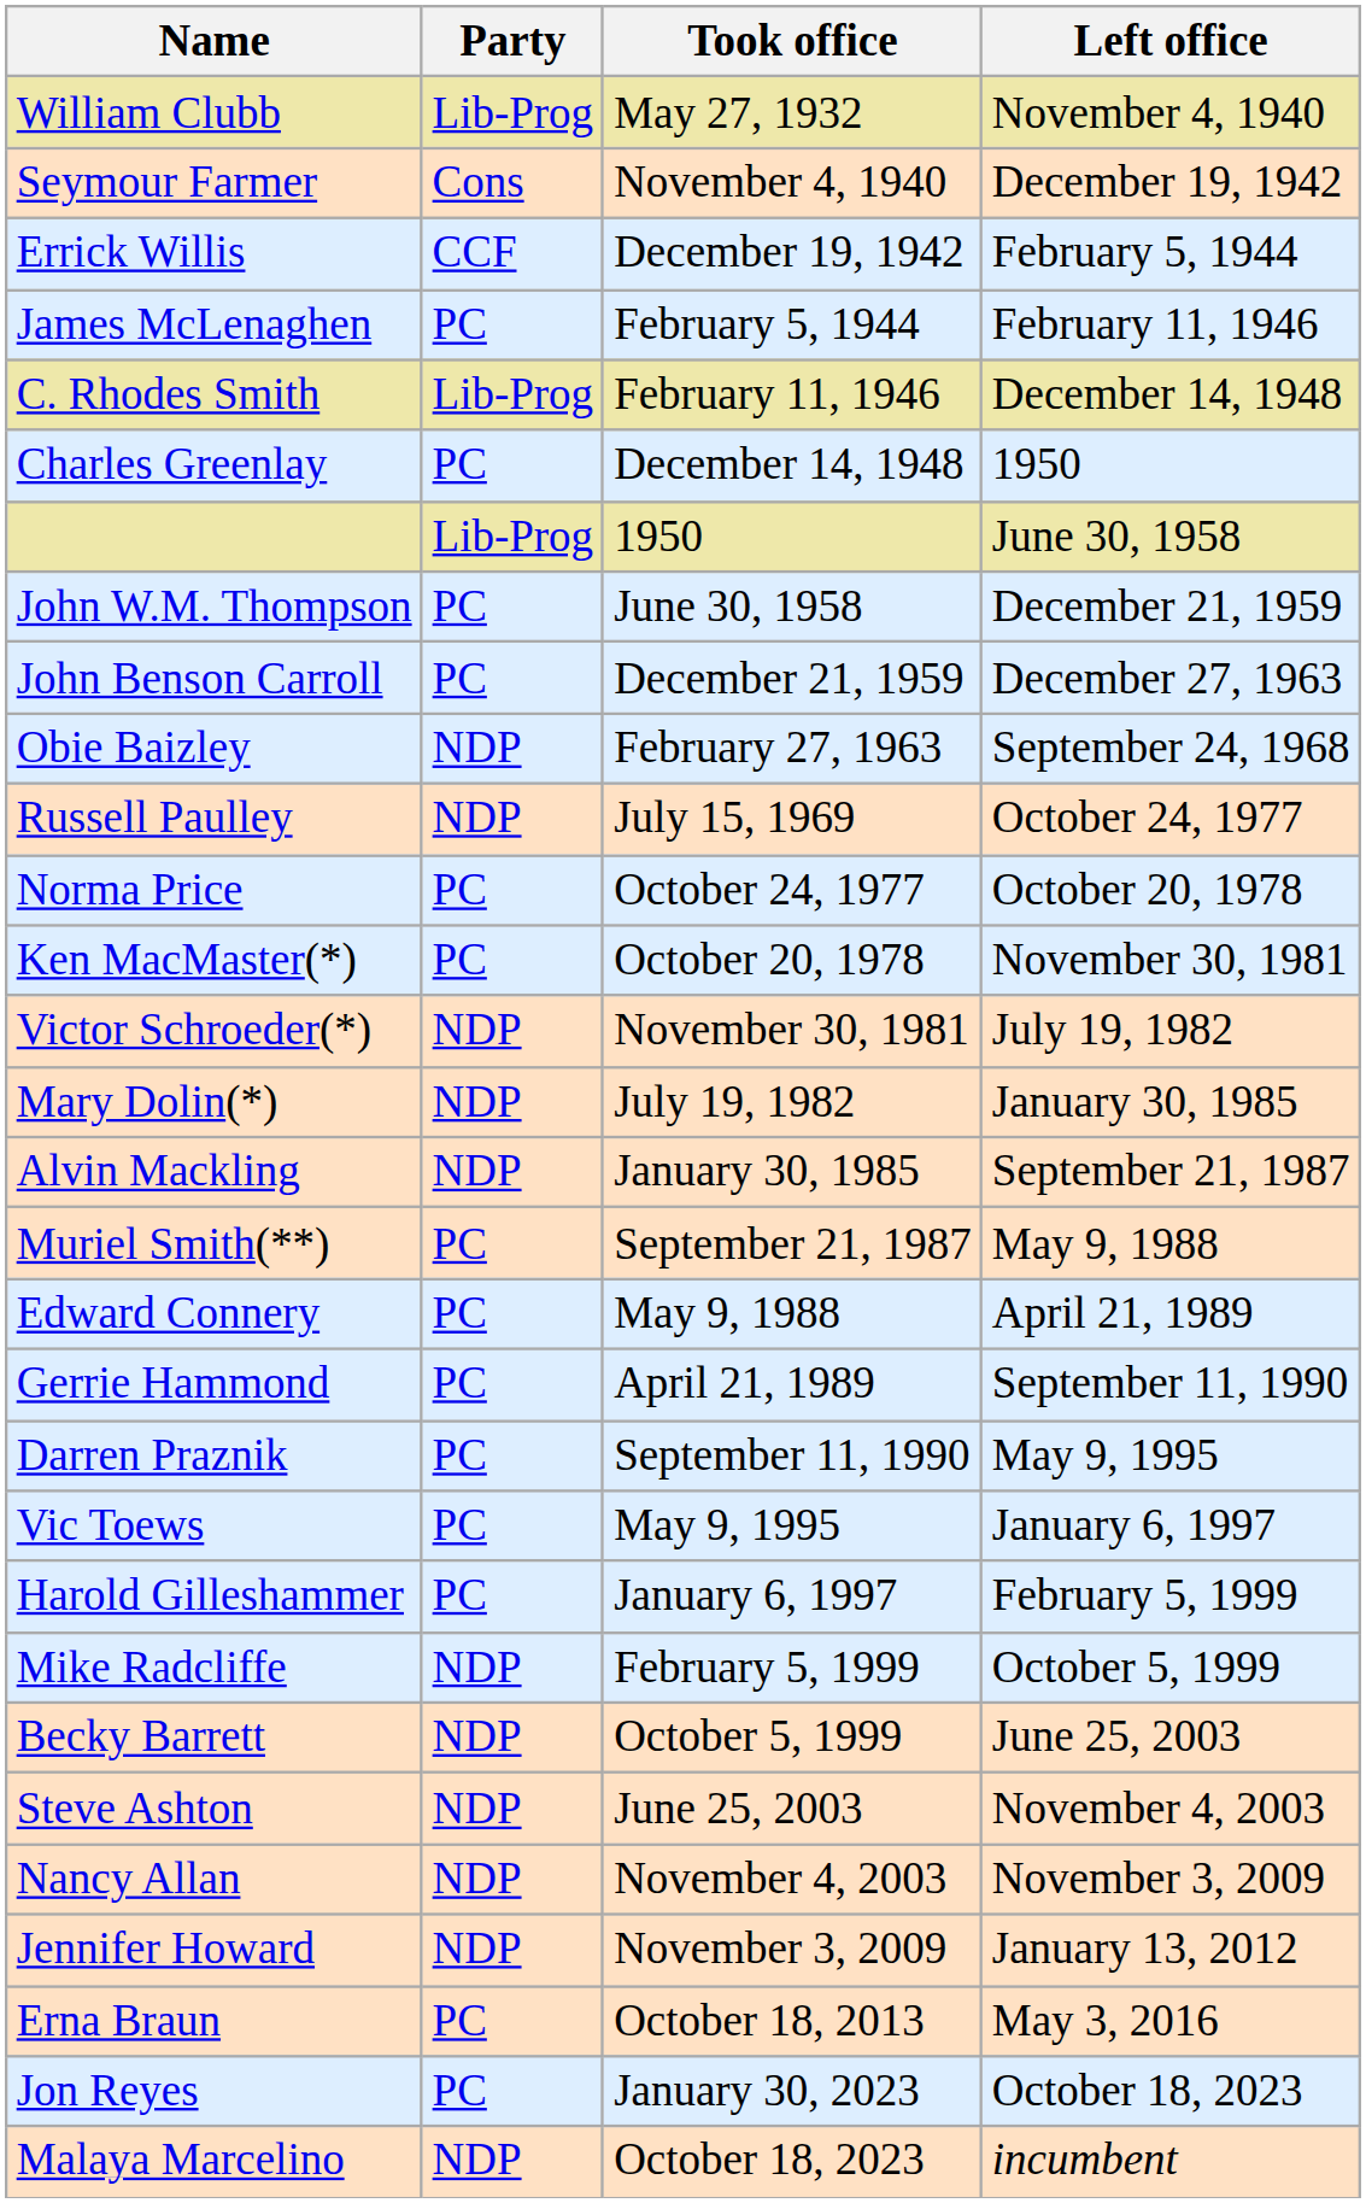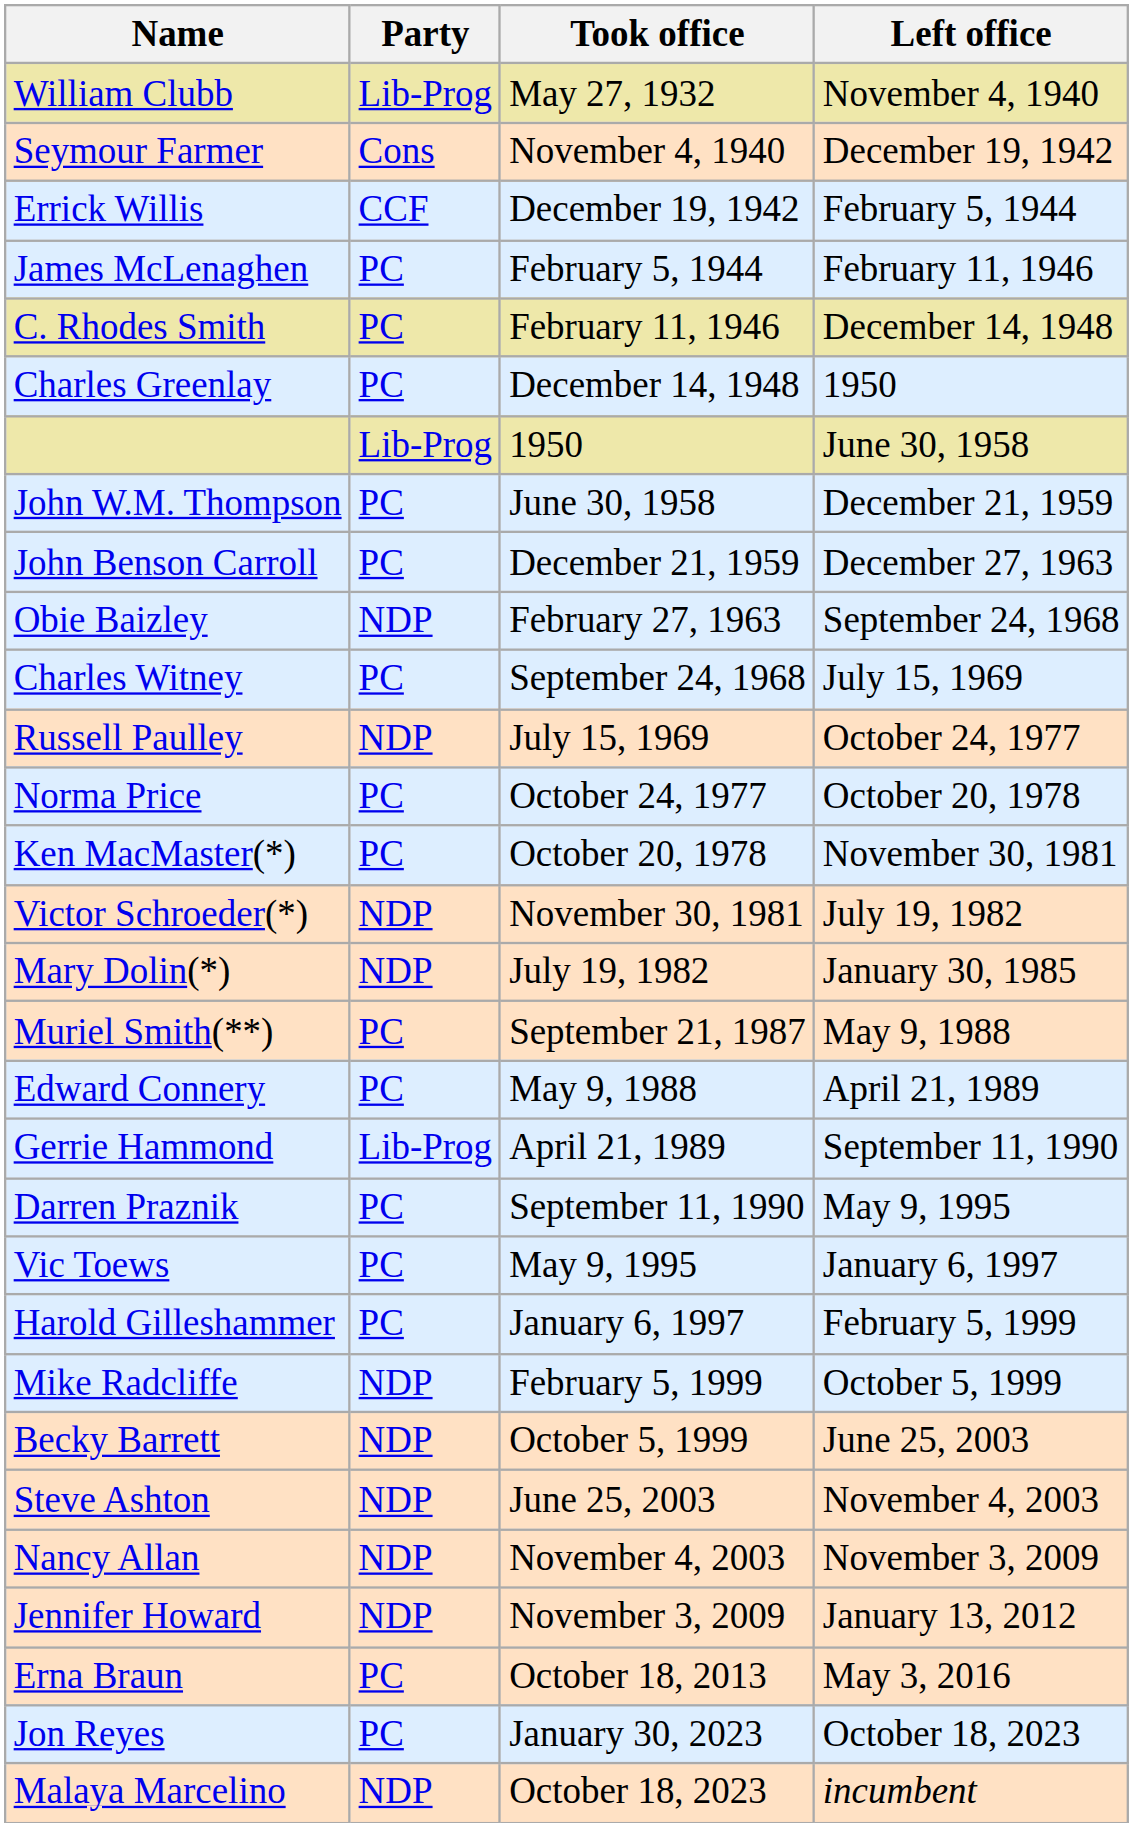 <table class="wikitable">
 <tr>
 <th>Name</th>
 <th>Party</th>
 <th>Took office</th>
 <th>Left office</th>
 </tr>
 <tr bgcolor=#eee8aa>
 <td><a href='#'>William Clubb</a></td>
 <td><a href='#'>Lib-Prog</a></td>
 <td>May 27, 1932</td>
 <td>November 4, 1940</td>
 </tr>
 <tr bgcolor=#FFE1C4>
 <td><a href='#'>Seymour Farmer</a></td>
 <td><a href='#'>Cons</a></td>
 <td>November 4, 1940</td>
 <td>December 19, 1942</td>
 </tr>
 <tr bgcolor=#DDEEFF>
 <td><a href='#'>Errick Willis</a></td>
 <td><a href='#'>CCF</a></td>
 <td>December 19, 1942</td>
 <td>February 5, 1944</td>
 </tr>
 <tr bgcolor=#DDEEFF>
 <td><a href='#'>James McLenaghen</a></td>
 <td><a href='#'>PC</a></td>
 <td>February 5, 1944</td>
 <td>February 11, 1946</td>
 </tr>
 <tr bgcolor=#eee8aa>
 <td><a href='#'>C. Rhodes Smith</a></td>
-<td><a href='#'>Lib-Prog</a></td>
+<td><a href='#'>PC</a></td>
 <td>February 11, 1946</td>
 <td>December 14, 1948</td>
 </tr>
 <tr bgcolor=#DDEEFF>
 <td><a href='#'>Charles Greenlay</a></td>
 <td><a href='#'>PC</a></td>
 <td>December 14, 1948</td>
 <td>1950</td>
 </tr>
 <tr bgcolor=#eee8aa>
 <td></td>
 <td><a href='#'>Lib-Prog</a></td>
 <td>1950</td>
 <td>June 30, 1958</td>
 </tr>
 <tr bgcolor=#DDEEFF>
 <td><a href='#'>John W.M. Thompson</a></td>
 <td><a href='#'>PC</a></td>
 <td>June 30, 1958</td>
 <td>December 21, 1959</td>
 </tr>
 <tr bgcolor=#DDEEFF>
 <td><a href='#'>John Benson Carroll</a></td>
 <td><a href='#'>PC</a></td>
 <td>December 21, 1959</td>
 <td>December 27, 1963</td>
 </tr>
 <tr bgcolor=#DDEEFF>
 <td><a href='#'>Obie Baizley</a></td>
 <td><a href='#'>NDP</a></td>
 <td>February 27, 1963</td>
 <td>September 24, 1968</td>
 </tr>
+<tr bgcolor=#DDEEFF>
+<td><a href='#'>Charles Witney</a></td>
+<td><a href='#'>PC</a></td>
+<td>September 24, 1968</td>
+<td>July 15, 1969</td>
+</tr>
 <tr bgcolor=#FFE1C4>
 <td><a href='#'>Russell Paulley</a></td>
 <td><a href='#'>NDP</a></td>
 <td>July 15, 1969</td>
 <td>October 24, 1977</td>
 </tr>
 <tr bgcolor=#DDEEFF>
 <td><a href='#'>Norma Price</a></td>
 <td><a href='#'>PC</a></td>
 <td>October 24, 1977</td>
 <td>October 20, 1978</td>
 </tr>
 <tr bgcolor=#DDEEFF>
 <td><a href='#'>Ken MacMaster</a>(*)</td>
 <td><a href='#'>PC</a></td>
 <td>October 20, 1978</td>
 <td>November 30, 1981</td>
 </tr>
 <tr bgcolor=#FFE1C4>
 <td><a href='#'>Victor Schroeder</a>(*)</td>
 <td><a href='#'>NDP</a></td>
 <td>November 30, 1981</td>
 <td>July 19, 1982</td>
 </tr>
 <tr bgcolor=#FFE1C4>
 <td><a href='#'>Mary Dolin</a>(*)</td>
 <td><a href='#'>NDP</a></td>
 <td>July 19, 1982</td>
 <td>January 30, 1985</td>
 </tr>
 <tr bgcolor=#FFE1C4>
-<td><a href='#'>Alvin Mackling</a></td>
-<td><a href='#'>NDP</a></td>
-<td>January 30, 1985</td>
-<td>September 21, 1987</td>
-</tr>
-<tr bgcolor=#FFE1C4>
 <td><a href='#'>Muriel Smith</a>(**)</td>
 <td><a href='#'>PC</a></td>
 <td>September 21, 1987</td>
 <td>May 9, 1988</td>
 </tr>
 <tr bgcolor=#DDEEFF>
 <td><a href='#'>Edward Connery</a></td>
 <td><a href='#'>PC</a></td>
 <td>May 9, 1988</td>
 <td>April 21, 1989</td>
 </tr>
 <tr bgcolor=#DDEEFF>
 <td><a href='#'>Gerrie Hammond</a></td>
-<td><a href='#'>PC</a></td>
+<td><a href='#'>Lib-Prog</a></td>
 <td>April 21, 1989</td>
 <td>September 11, 1990</td>
 </tr>
 <tr bgcolor=#DDEEFF>
 <td><a href='#'>Darren Praznik</a></td>
 <td><a href='#'>PC</a></td>
 <td>September 11, 1990</td>
 <td>May 9, 1995</td>
 </tr>
 <tr bgcolor=#DDEEFF>
 <td><a href='#'>Vic Toews</a></td>
 <td><a href='#'>PC</a></td>
 <td>May 9, 1995</td>
 <td>January 6, 1997</td>
 </tr>
 <tr bgcolor=#DDEEFF>
 <td><a href='#'>Harold Gilleshammer</a></td>
 <td><a href='#'>PC</a></td>
 <td>January 6, 1997</td>
 <td>February 5, 1999</td>
 </tr>
 <tr bgcolor=#DDEEFF>
 <td><a href='#'>Mike Radcliffe</a></td>
 <td><a href='#'>NDP</a></td>
 <td>February 5, 1999</td>
 <td>October 5, 1999</td>
 </tr>
 <tr bgcolor=#FFE1C4>
 <td><a href='#'>Becky Barrett</a></td>
 <td><a href='#'>NDP</a></td>
 <td>October 5, 1999</td>
 <td>June 25, 2003</td>
 </tr>
 <tr bgcolor=#FFE1C4>
 <td><a href='#'>Steve Ashton</a></td>
 <td><a href='#'>NDP</a></td>
 <td>June 25, 2003</td>
 <td>November 4, 2003</td>
 </tr>
 <tr bgcolor=#FFE1C4>
 <td><a href='#'>Nancy Allan</a></td>
 <td><a href='#'>NDP</a></td>
 <td>November 4, 2003</td>
 <td>November 3, 2009</td>
 </tr>
 <tr bgcolor=#FFE1C4>
 <td><a href='#'>Jennifer Howard</a></td>
 <td><a href='#'>NDP</a></td>
 <td>November 3, 2009</td>
 <td>January 13, 2012</td>
 </tr>
 <tr bgcolor=#FFE1C4>
 <td><a href='#'>Erna Braun</a></td>
 <td><a href='#'>PC</a></td>
 <td>October 18, 2013</td>
 <td>May 3, 2016</td>
 </tr>
 <tr bgcolor=#DDEEFF>
 <td><a href='#'>Jon Reyes</a></td>
 <td><a href='#'>PC</a></td>
 <td>January 30, 2023</td>
 <td>October 18, 2023</td>
 </tr>
 <tr bgcolor=#FFE1C4>
 <td><a href='#'>Malaya Marcelino</a></td>
 <td><a href='#'>NDP</a></td>
 <td>October 18, 2023</td>
 <td><em>incumbent</em></td>
 </tr>
 </table>
